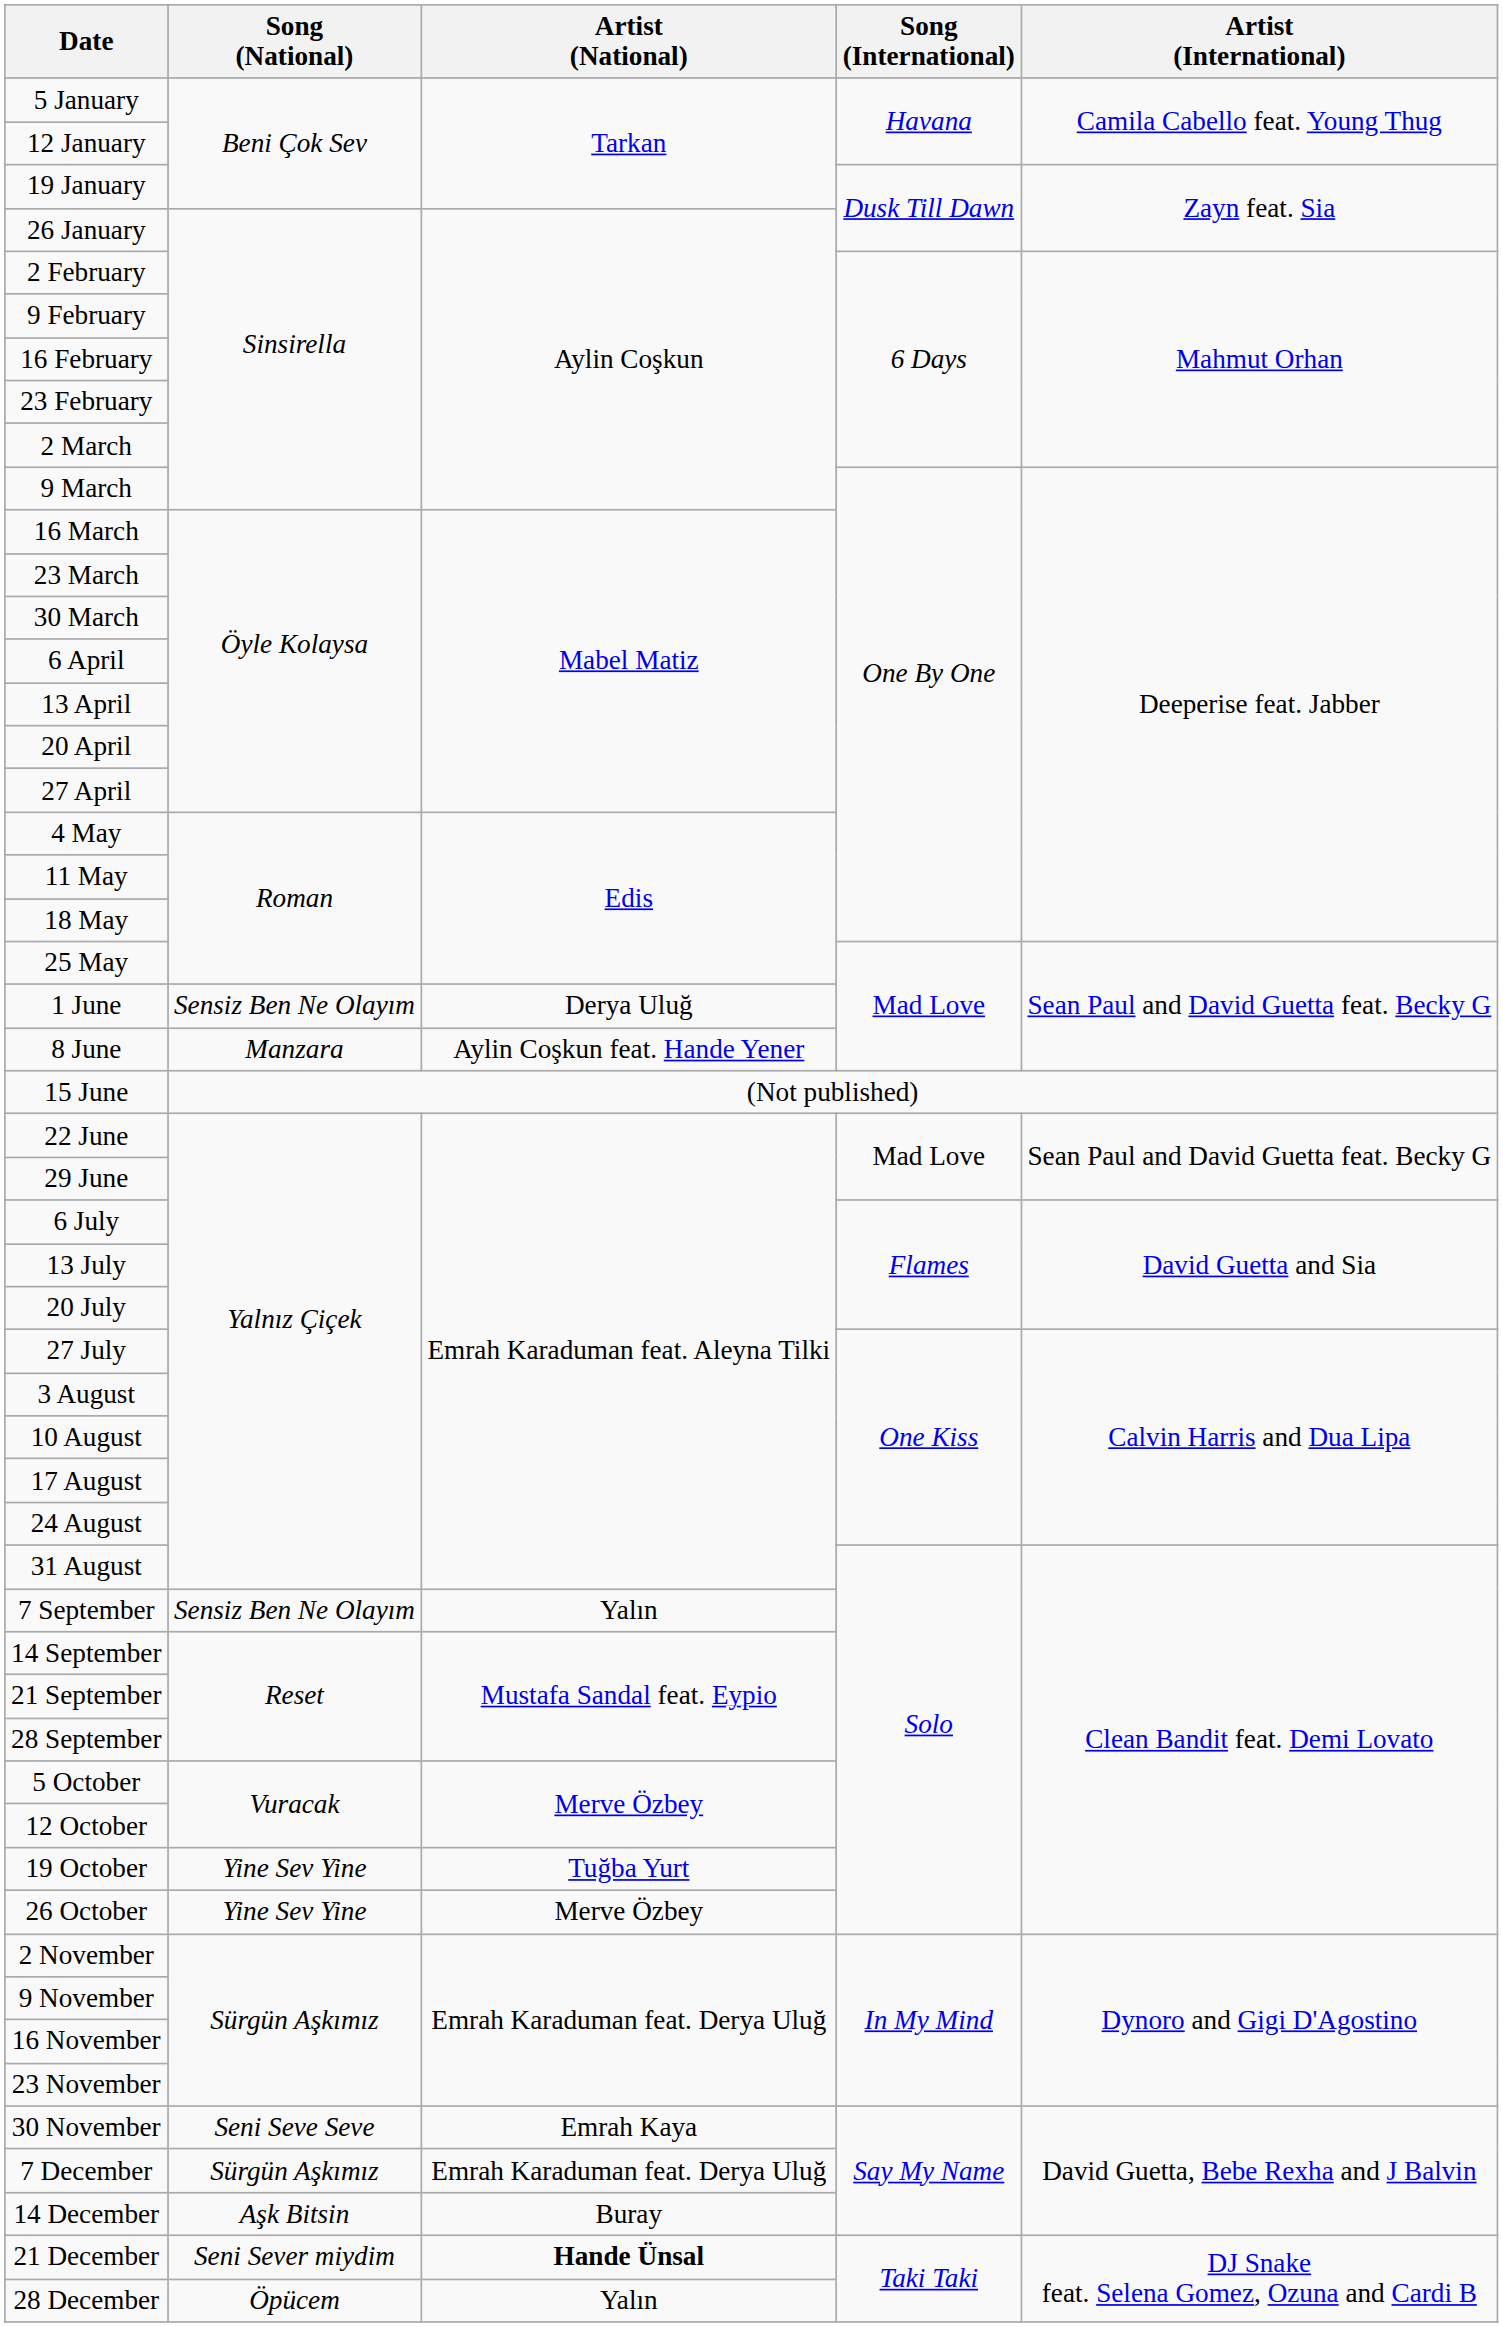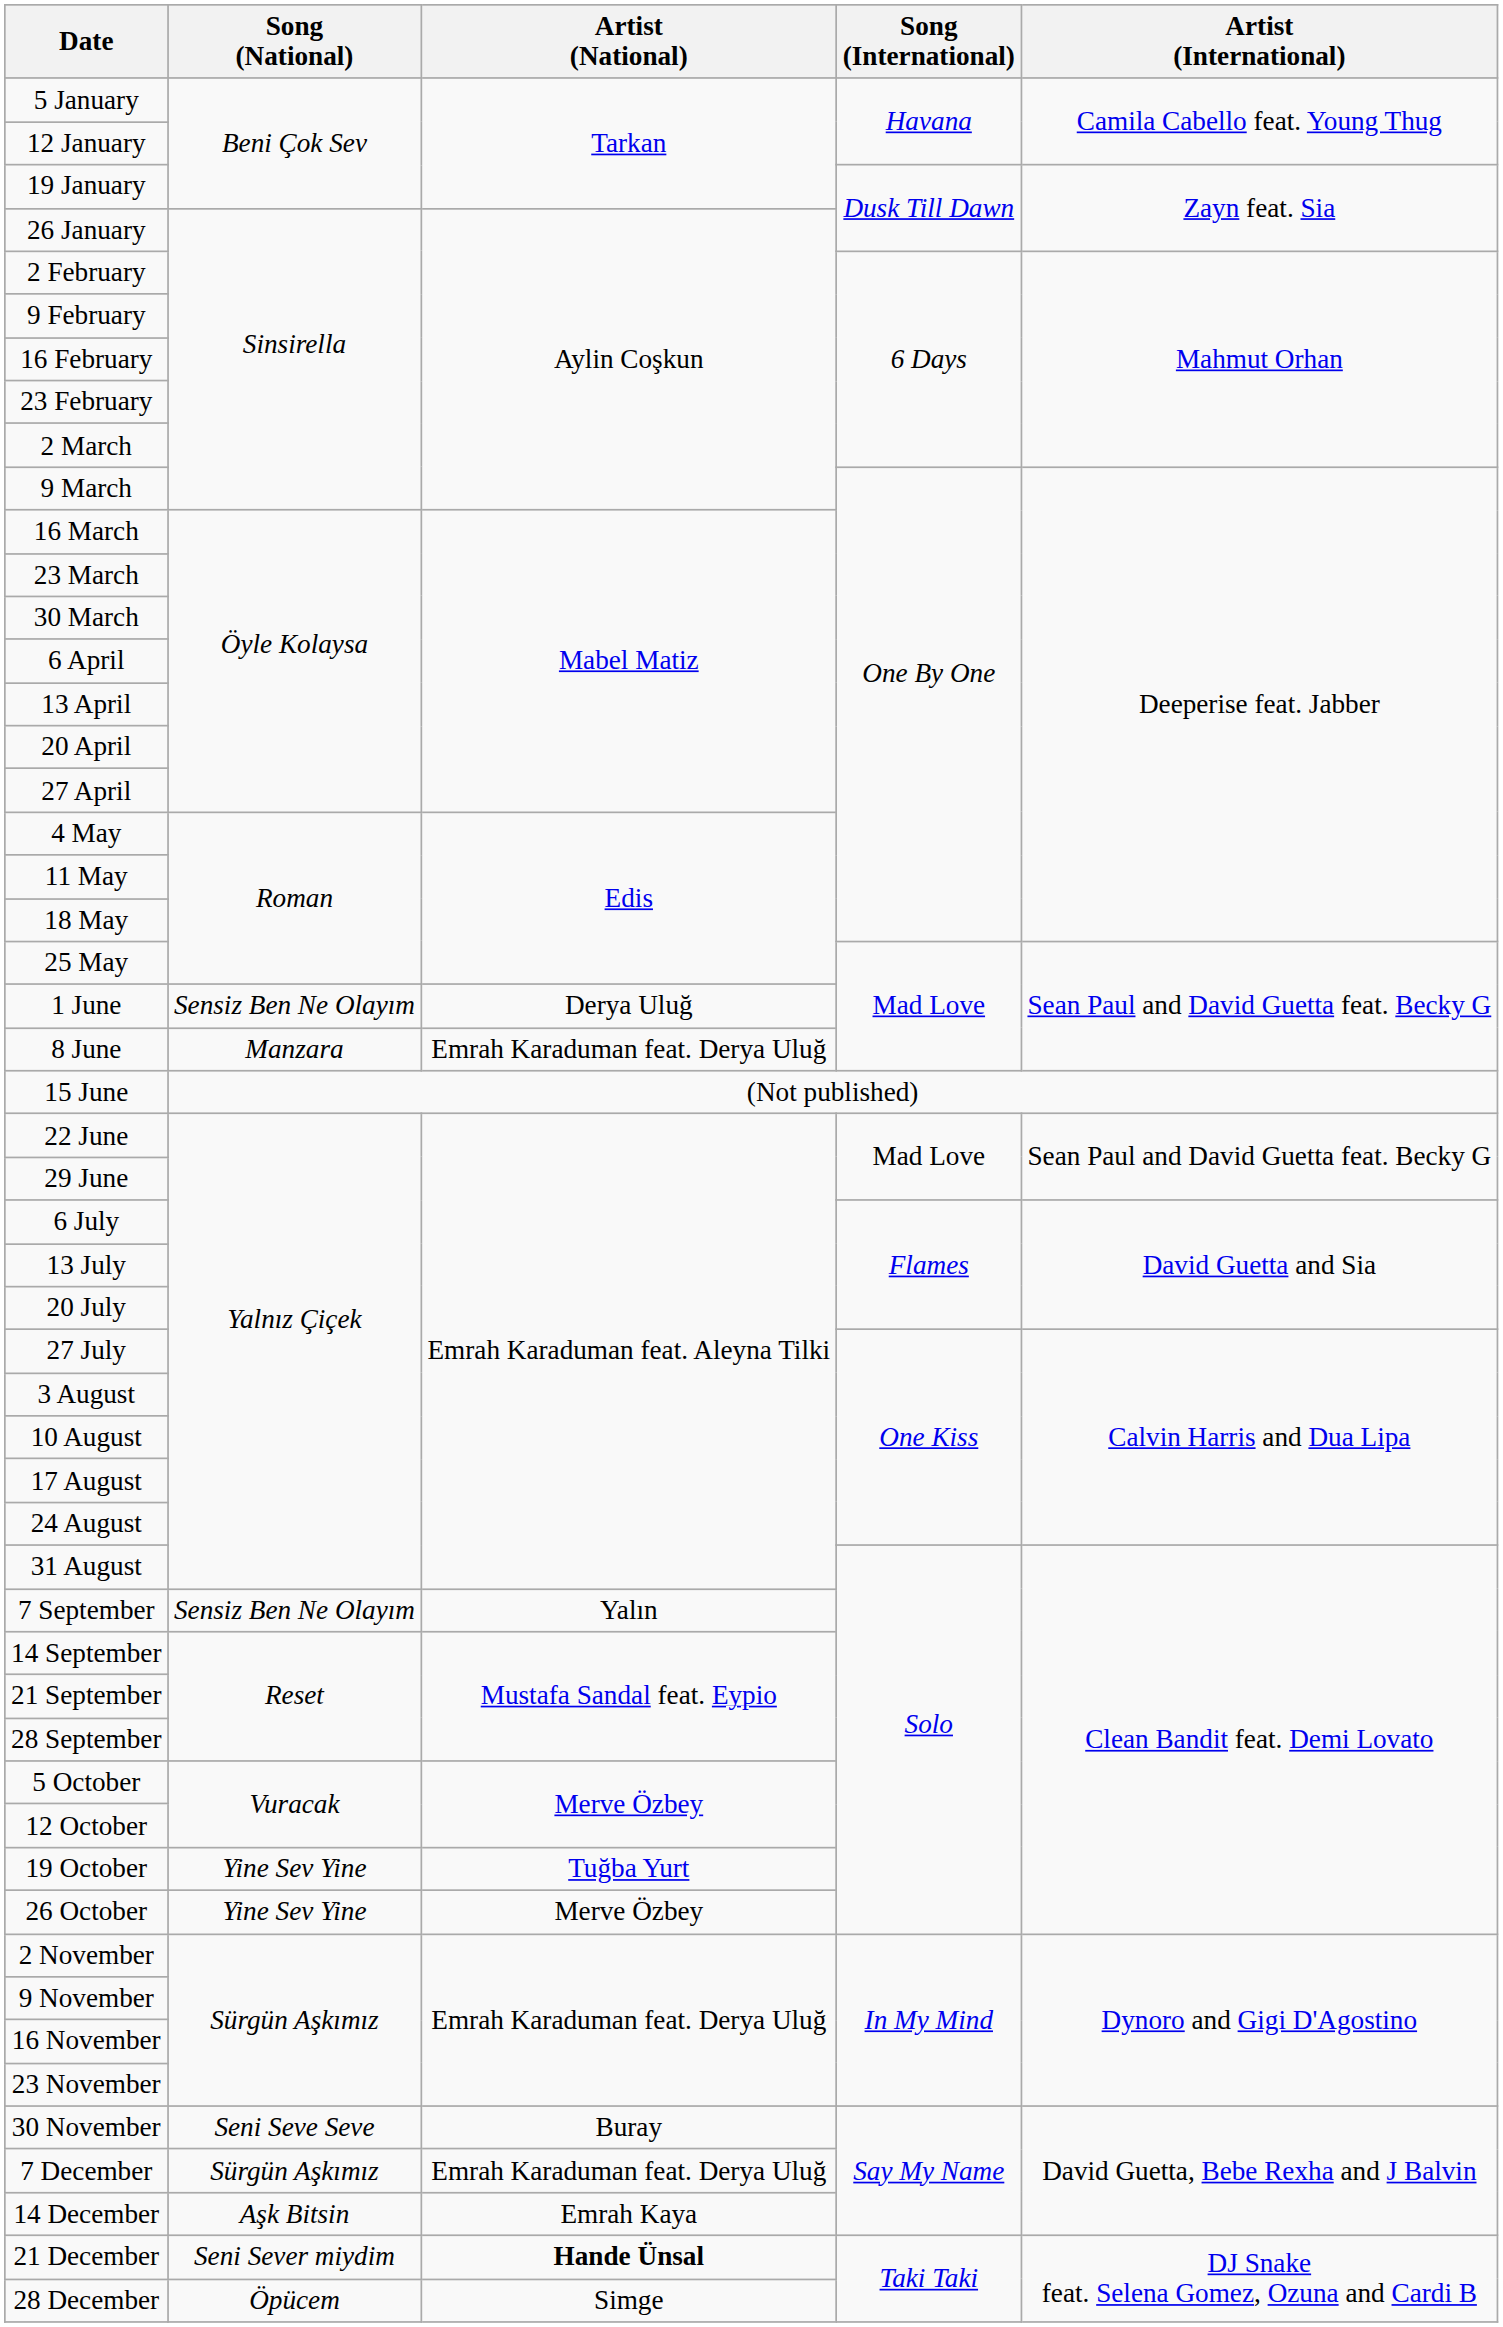 <table class="wikitable" style="text-align: center">
 <tr>
 <th>Date</th>
 <th>Song<br>(National)</th>
 <th>Artist<br>(National)</th>
 <th>Song<br>(International)</th>
 <th>Artist <br>(International)</th>
 </tr>
 <tr>
 <td>5 January</td>
 <td rowspan=3><em>Beni Çok Sev</em> </td>
 <td rowspan=3><a href='#'>Tarkan</a></td>
 <td rowspan=2><em><a href='#'>Havana</a></em> </td>
 <td rowspan=2><a href='#'>Camila Cabello</a> feat. <a href='#'>Young Thug</a></td>
 </tr>
 <tr>
 <td>12 January</td>
 </tr>
 <tr>
 <td>19 January</td>
 <td rowspan=2><em><a href='#'>Dusk Till Dawn</a></em> </td>
 <td rowspan=2><a href='#'>Zayn</a> feat. <a href='#'>Sia</a></td>
 </tr>
 <tr>
 <td>26 January</td>
 <td rowspan=7><em>Sinsirella</em><br><br></td>
 <td rowspan=7>Aylin Coşkun</td>
 </tr>
 <tr>
 <td>2 February</td>
 <td rowspan=5><em>6 Days</em><br></td>
 <td rowspan=5><a href='#'>Mahmut Orhan</a></td>
 </tr>
 <tr>
 <td>9 February</td>
 </tr>
 <tr>
 <td>16 February</td>
 </tr>
 <tr>
 <td>23 February</td>
 </tr>
 <tr>
 <td>2 March</td>
 </tr>
 <tr>
 <td>9 March</td>
 <td rowspan=11><em>One By One</em><br><br><br></td>
 <td rowspan=11>Deeperise feat. Jabber</td>
 </tr>
 <tr>
 <td>16 March</td>
 <td rowspan=7><em>Öyle Kolaysa</em><br><br></td>
 <td rowspan=7><a href='#'>Mabel Matiz</a></td>
 </tr>
 <tr>
 <td>23 March</td>
 </tr>
 <tr>
 <td>30 March</td>
 </tr>
 <tr>
 <td>6 April</td>
 </tr>
 <tr>
 <td>13 April</td>
 </tr>
 <tr>
 <td>20 April</td>
 </tr>
 <tr>
 <td>27 April</td>
 </tr>
 <tr>
 <td>4 May</td>
 <td rowspan=4><em>Roman</em><br></td>
 <td rowspan=4><a href='#'>Edis</a></td>
 </tr>
 <tr>
 <td>11 May</td>
 </tr>
 <tr>
 <td>18 May</td>
 </tr>
 <tr>
 <td>25 May</td>
 <td rowspan=3><a href='#'>Mad Love</a></td>
 <td rowspan=3><a href='#'>Sean Paul</a> and <a href='#'>David Guetta</a> feat. <a href='#'>Becky G</a></td>
 </tr>
 <tr>
 <td>1 June</td>
 <td><em>Sensiz Ben Ne Olayım</em> </td>
 <td>Derya Uluğ</td>
 </tr>
 <tr>
 <td>8 June</td>
 <td><em>Manzara</em> </td>
-<td>Aylin Coşkun feat. <a href='#'>Hande Yener</a></td>
+<td>Emrah Karaduman feat. Derya Uluğ</td>
 </tr>
 <tr>
 <td>15 June</td>
 <td colspan=4>(Not published)</td>
 </tr>
 <tr>
 <td>22 June</td>
 <td rowspan=11><em>Yalnız Çiçek</em><br><br><br></td>
 <td rowspan=11>Emrah Karaduman feat. Aleyna Tilki</td>
 <td rowspan=2>Mad Love </td>
 <td rowspan=2>Sean Paul and David Guetta feat. Becky G</td>
 </tr>
 <tr>
 <td>29 June</td>
 </tr>
 <tr>
 <td>6 July</td>
 <td rowspan=3><em><a href='#'>Flames</a></em> </td>
 <td rowspan=3><a href='#'>David Guetta</a> and Sia</td>
 </tr>
 <tr>
 <td>13 July</td>
 </tr>
 <tr>
 <td>20 July</td>
 </tr>
 <tr>
 <td>27 July</td>
 <td rowspan=5><em><a href='#'>One Kiss</a></em><br></td>
 <td rowspan=5><a href='#'>Calvin Harris</a> and <a href='#'>Dua Lipa</a></td>
 </tr>
 <tr>
 <td>3 August</td>
 </tr>
 <tr>
 <td>10 August</td>
 </tr>
 <tr>
 <td>17 August</td>
 </tr>
 <tr>
 <td>24 August</td>
 </tr>
 <tr>
 <td>31 August</td>
 <td rowspan=9><em><a href='#'>Solo</a></em><br><br></td>
 <td rowspan=9><a href='#'>Clean Bandit</a> feat. <a href='#'>Demi Lovato</a></td>
 </tr>
 <tr>
 <td>7 September</td>
 <td><em>Sensiz Ben Ne Olayım</em> </td>
 <td>Yalın</td>
 </tr>
 <tr>
 <td>14 September</td>
 <td rowspan=3><em>Reset</em> </td>
 <td rowspan=3><a href='#'>Mustafa Sandal</a> feat. <a href='#'>Eypio</a></td>
 </tr>
 <tr>
 <td>21 September</td>
 </tr>
 <tr>
 <td>28 September</td>
 </tr>
 <tr>
 <td>5 October</td>
 <td rowspan=2><em>Vuracak</em> </td>
 <td rowspan=2><a href='#'>Merve Özbey</a></td>
 </tr>
 <tr>
 <td>12 October</td>
 </tr>
 <tr>
 <td>19 October</td>
 <td><em>Yine Sev Yine</em> </td>
 <td><a href='#'>Tuğba Yurt</a></td>
 </tr>
 <tr>
 <td>26 October</td>
 <td><em>Yine Sev Yine</em> </td>
 <td>Merve Özbey</td>
 </tr>
 <tr>
 <td>2 November</td>
 <td rowspan=4><em>Sürgün Aşkımız</em><br></td>
 <td rowspan=4>Emrah Karaduman feat. Derya Uluğ</td>
 <td rowspan=4><em><a href='#'>In My Mind</a></em><br></td>
 <td rowspan=4><a href='#'>Dynoro</a> and <a href='#'>Gigi D'Agostino</a></td>
 </tr>
 <tr>
 <td>9 November</td>
 </tr>
 <tr>
 <td>16 November</td>
 </tr>
 <tr>
 <td>23 November</td>
 </tr>
 <tr>
 <td>30 November</td>
 <td><em>Seni Seve Seve</em> </td>
-<td>Emrah Kaya</td>
+<td>Buray</td>
 <td rowspan=3><em><a href='#'>Say My Name</a></em> </td>
 <td rowspan=3>David Guetta, <a href='#'>Bebe Rexha</a> and <a href='#'>J Balvin</a></td>
 </tr>
 <tr>
 <td>7 December</td>
 <td><em>Sürgün Aşkımız</em> </td>
 <td>Emrah Karaduman feat. Derya Uluğ</td>
 </tr>
 <tr>
 <td>14 December</td>
 <td><em>Aşk Bitsin</em> </td>
-<td>Buray</td>
+<td>Emrah Kaya</td>
 </tr>
 <tr>
 <td>21 December</td>
 <td><em>Seni Sever miydim</em> </td>
 <td><strong>Hande Ünsal</strong></td>
 <td rowspan=2><em><a href='#'>Taki Taki</a></em> </td>
 <td rowspan=2><a href='#'>DJ Snake</a><br>feat. <a href='#'>Selena Gomez</a>, <a href='#'>Ozuna</a> and <a href='#'>Cardi B</a></td>
 </tr>
 <tr>
 <td>28 December</td>
 <td><em>Öpücem</em> </td>
-<td>Yalın</td>
+<td>Simge</td>
 </tr>
 </table>
